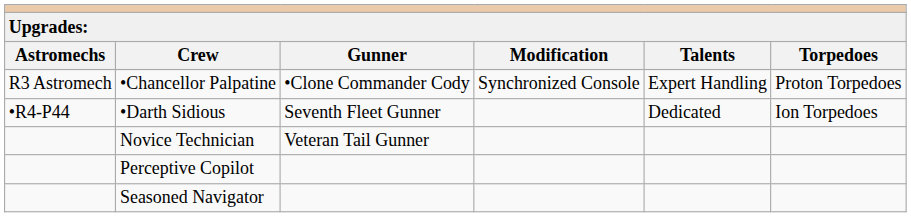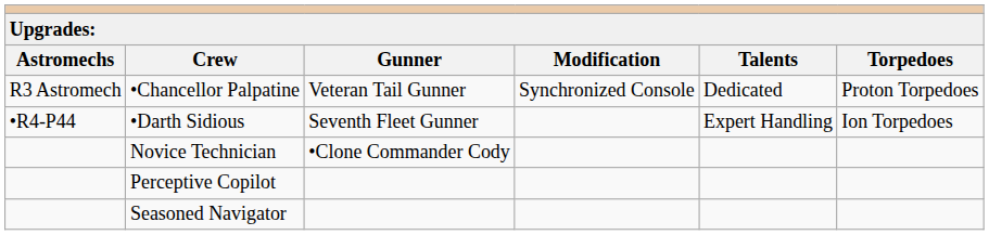 <table class="wikitable sortable">
 <tr style="background:#EACAA8;">
 <td colspan="8"></td>
 </tr>
 <tr style="background:#f0f0f0;">
 <td colspan="8"><strong>Upgrades:</strong></td>
 </tr>
 <tr style="background:#f0f0f0;">
 <th>Astromechs</th>
 <th>Crew</th>
 <th>Gunner</th>
 <th>Modification</th>
 <th>Talents</th>
 <th>Torpedoes</th>
 </tr>
 <tr>
 <td>R3 Astromech</td>
 <td>•Chancellor Palpatine</td>
-<td>•Clone Commander Cody</td>
+<td>Veteran Tail Gunner</td>
 <td>Synchronized Console</td>
-<td>Expert Handling</td>
+<td>Dedicated</td>
 <td>Proton Torpedoes</td>
 </tr>
 <tr>
 <td>•R4-P44</td>
 <td>•Darth Sidious</td>
 <td>Seventh Fleet Gunner</td>
 <td></td>
-<td>Dedicated</td>
+<td>Expert Handling</td>
 <td>Ion Torpedoes</td>
 </tr>
 <tr>
 <td></td>
 <td>Novice Technician</td>
-<td>Veteran Tail Gunner</td>
+<td>•Clone Commander Cody</td>
 <td></td>
 <td></td>
 <td></td>
 </tr>
 <tr>
 <td></td>
 <td>Perceptive Copilot</td>
 <td></td>
 <td></td>
 <td></td>
 <td></td>
 </tr>
 <tr>
 <td></td>
 <td>Seasoned Navigator</td>
 <td></td>
 <td></td>
 <td></td>
 <td></td>
 </tr>
 </table>
